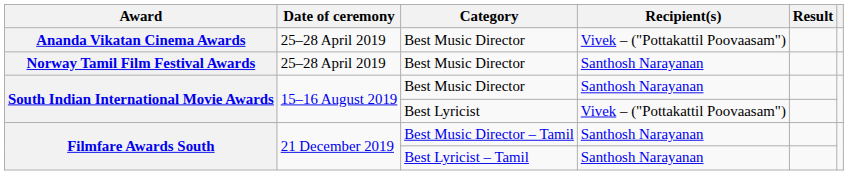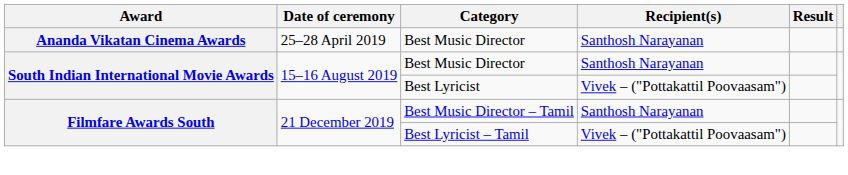 <table class="wikitable plainrowheaders sortable">
 <tr>
 <th scope="col">Award</th>
 <th scope="col">Date of ceremony</th>
 <th scope="col">Category</th>
 <th scope="col">Recipient(s)</th>
 <th scope="col" class="unsortable">Result</th>
 <th scope="col" class="unsortable"></th>
 </tr>
 <tr>
 <th scope="row"><a href='#'>Ananda Vikatan Cinema Awards</a></th>
-<td>25–28 April 2019</td>
-<td>Best Music Director</td>
-<td><a href='#'>Vivek</a> – ("Pottakattil Poovaasam")</td>
-<td></td>
-<td style="text-align: center;"></td>
-</tr>
-<tr>
-<th scope="row"><a href='#'>Norway Tamil Film Festival Awards</a></th>
 <td>25–28 April 2019</td>
 <td>Best Music Director</td>
 <td><a href='#'>Santhosh Narayanan</a></td>
 <td></td>
 <td style="text-align: center;"></td>
 </tr>
 <tr>
 <th scope="row" rowspan="2"><a href='#'>South Indian International Movie Awards</a></th>
 <td rowspan="2"><a href='#'>15–16 August 2019</a></td>
 <td>Best Music Director</td>
 <td><a href='#'>Santhosh Narayanan</a></td>
 <td></td>
 <td rowspan="2" style="text-align: center;"><br></td>
 </tr>
 <tr>
 <td>Best Lyricist</td>
 <td><a href='#'>Vivek</a> – ("Pottakattil Poovaasam")</td>
 <td></td>
 </tr>
 <tr>
 <th scope="row" rowspan="2"><a href='#'>Filmfare Awards South</a></th>
 <td rowspan="2"><a href='#'>21 December 2019</a></td>
 <td><a href='#'>Best Music Director – Tamil</a></td>
 <td><a href='#'>Santhosh Narayanan</a></td>
 <td></td>
 <td style="text-align: center;" rowspan="2"><br></td>
 </tr>
 <tr>
 <td><a href='#'>Best Lyricist – Tamil</a></td>
-<td><a href='#'>Santhosh Narayanan</a></td>
+<td><a href='#'>Vivek</a> – ("Pottakattil Poovaasam")</td>
 <td></td>
 </tr>
 </table>
